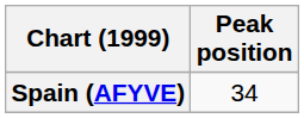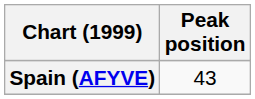 <table class="wikitable sortable plainrowheaders" style="text-align:center;">
 <tr>
 <th scope="col">Chart (1999)</th>
 <th scope="col">Peak<br>position</th>
 </tr>
 <tr>
 </tr>
 <tr>
 <th scope="row">Spain (<a href='#'>AFYVE</a>)</th>
-<td>34</td>
+<td>43</td>
 </tr>
 <tr>
 </tr>
 <tr>
 </tr>
 <tr>
 </tr>
 <tr>
 </tr>
 </table>
